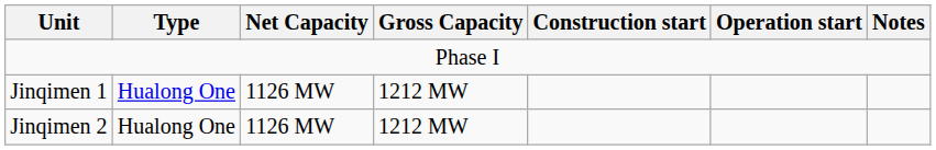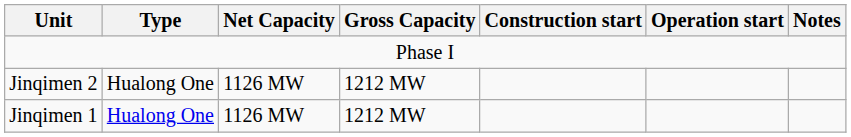 <table class="wikitable">
 <tr>
 <th>Unit</th>
 <th>Type</th>
 <th>Net Capacity</th>
 <th>Gross Capacity</th>
 <th>Construction start</th>
 <th>Operation start</th>
 <th>Notes</th>
 </tr>
 <tr>
 <td colspan="7" align="center">Phase I</td>
 </tr>
 <tr>
+<td>Jinqimen 2</td>
+<td>Hualong One</td>
+<td>1126 MW</td>
+<td>1212 MW</td>
+<td></td>
+<td></td>
+<td></td>
+</tr>
+<tr>
 <td>Jinqimen 1</td>
 <td><a href='#'>Hualong One</a></td>
 <td>1126 MW</td>
 <td>1212 MW</td>
 <td></td>
 <td></td>
 <td></td>
 </tr>
-<tr>
-<td>Jinqimen 2</td>
-<td>Hualong One</td>
-<td>1126 MW</td>
-<td>1212 MW</td>
-<td></td>
-<td></td>
-<td></td>
-</tr>
 </table>
